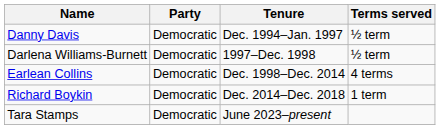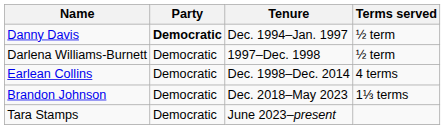 <table class="wikitable mw-collapsible mw-collapsed">
 <tr>
 <th scope="col">Name</th>
 <th scope="col">Party</th>
 <th scope="col">Tenure</th>
 <th scope="col">Terms served</th>
 </tr>
 <tr>
 <td><a href='#'>Danny Davis</a></td>
-<td>Democratic</td>
+<td><strong>Democratic</strong></td>
 <td>Dec. 1994–Jan. 1997</td>
 <td>½ term</td>
 </tr>
 <tr>
 <td>Darlena Williams-Burnett</td>
 <td>Democratic</td>
 <td>1997–Dec. 1998</td>
 <td>½ term</td>
 </tr>
 <tr>
 <td><a href='#'>Earlean Collins</a></td>
 <td>Democratic</td>
 <td>Dec. 1998–Dec. 2014</td>
 <td>4 terms</td>
 </tr>
 <tr>
-<td><a href='#'>Richard Boykin</a></td>
+<td><a href='#'>Brandon Johnson</a></td>
 <td>Democratic</td>
-<td>Dec. 2014–Dec. 2018</td>
-<td>1 term</td>
+<td>Dec. 2018–May 2023</td>
+<td>1⅓ terms</td>
 </tr>
 <tr>
 <td>Tara Stamps</td>
 <td>Democratic</td>
 <td>June 2023–<em>present</em></td>
 <td></td>
 </tr>
 </table>
